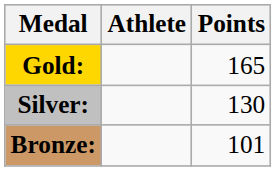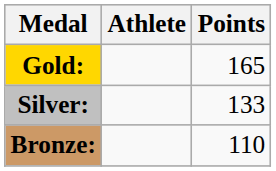 <table class="wikitable">
 <tr>
 <th>Medal</th>
 <th>Athlete</th>
 <th>Points</th>
 </tr>
 <tr>
 <td style="text-align:center;background-color:gold;"><strong>Gold:</strong></td>
 <td></td>
 <td align="right">165</td>
 </tr>
 <tr>
 <td style="text-align:center;background-color:silver;"><strong>Silver:</strong></td>
 <td></td>
-<td align="right">130</td>
+<td align="right">133</td>
 </tr>
 <tr>
 <td style="text-align:center;background-color:#CC9966;"><strong>Bronze:</strong></td>
 <td></td>
-<td align="right">101</td>
+<td align="right">110</td>
 </tr>
 </table>
